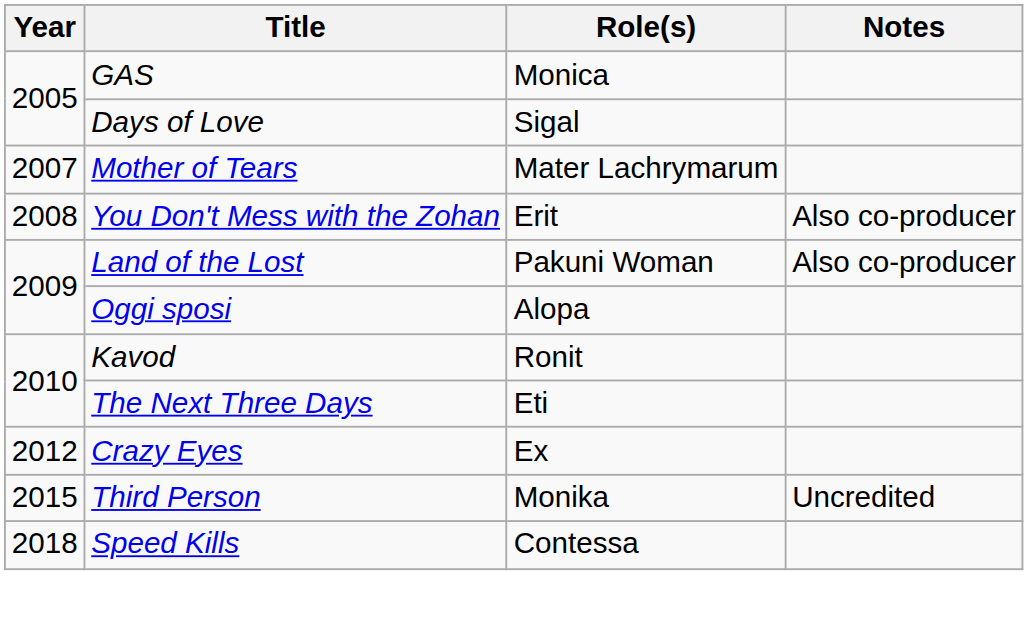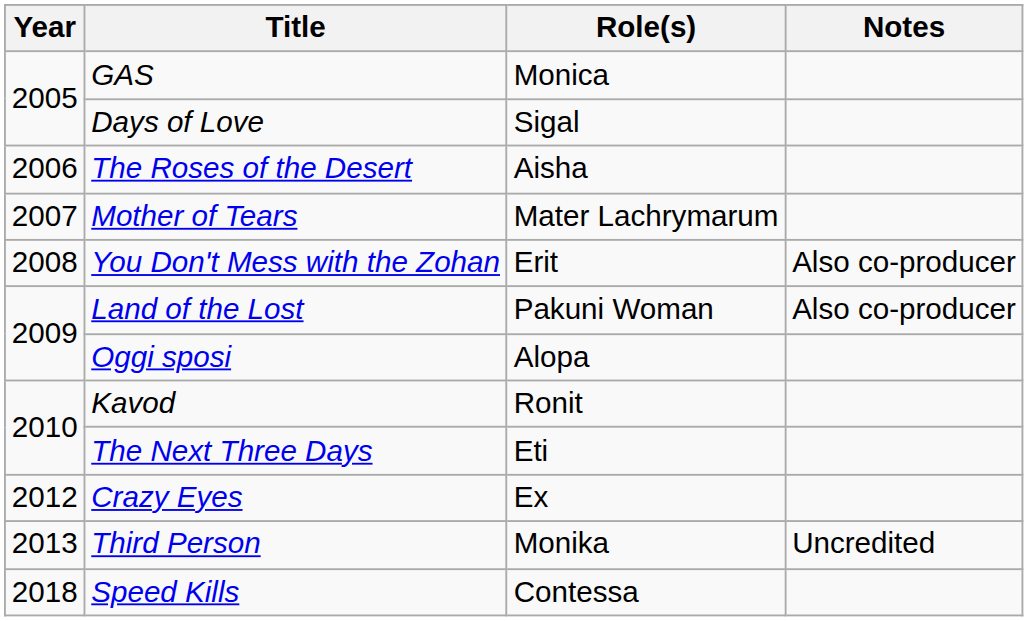 <table class="wikitable plainrowheaders sortable">
 <tr>
 <th scope="col">Year</th>
 <th scope="col">Title</th>
 <th scope="col">Role(s)</th>
 <th scope="col" class="unsortable">Notes</th>
 </tr>
 <tr>
 <td rowspan="2">2005</td>
 <td><em>GAS</em></td>
 <td>Monica</td>
 <td></td>
 </tr>
 <tr>
 <td><em>Days of Love</em></td>
 <td>Sigal</td>
+<td></td>
+</tr>
+<tr>
+<td>2006</td>
+<td><em><a href='#'>The Roses of the Desert</a></em></td>
+<td>Aisha</td>
 <td></td>
 </tr>
 <tr>
 <td>2007</td>
 <td><em><a href='#'>Mother of Tears</a></em></td>
 <td>Mater Lachrymarum</td>
 <td></td>
 </tr>
 <tr>
 <td>2008</td>
 <td><em><a href='#'>You Don't Mess with the Zohan</a></em></td>
 <td>Erit</td>
 <td>Also co-producer</td>
 </tr>
 <tr>
 <td rowspan="2">2009</td>
 <td><em><a href='#'>Land of the Lost</a></em></td>
 <td>Pakuni Woman</td>
 <td>Also co-producer</td>
 </tr>
 <tr>
 <td><em><a href='#'>Oggi sposi</a></em></td>
 <td>Alopa</td>
 <td></td>
 </tr>
 <tr>
 <td rowspan="2">2010</td>
 <td><em>Kavod</em></td>
 <td>Ronit</td>
 <td></td>
 </tr>
 <tr>
 <td><em><a href='#'>The Next Three Days</a></em></td>
 <td>Eti</td>
 <td></td>
 </tr>
 <tr>
 <td>2012</td>
 <td><em><a href='#'>Crazy Eyes</a></em></td>
 <td>Ex</td>
 <td></td>
 </tr>
 <tr>
-<td>2015</td>
+<td>2013</td>
 <td><em><a href='#'>Third Person</a></em></td>
 <td>Monika</td>
 <td>Uncredited</td>
 </tr>
 <tr>
 <td>2018</td>
 <td><em><a href='#'>Speed Kills</a></em></td>
 <td>Contessa</td>
 <td></td>
 </tr>
 </table>
